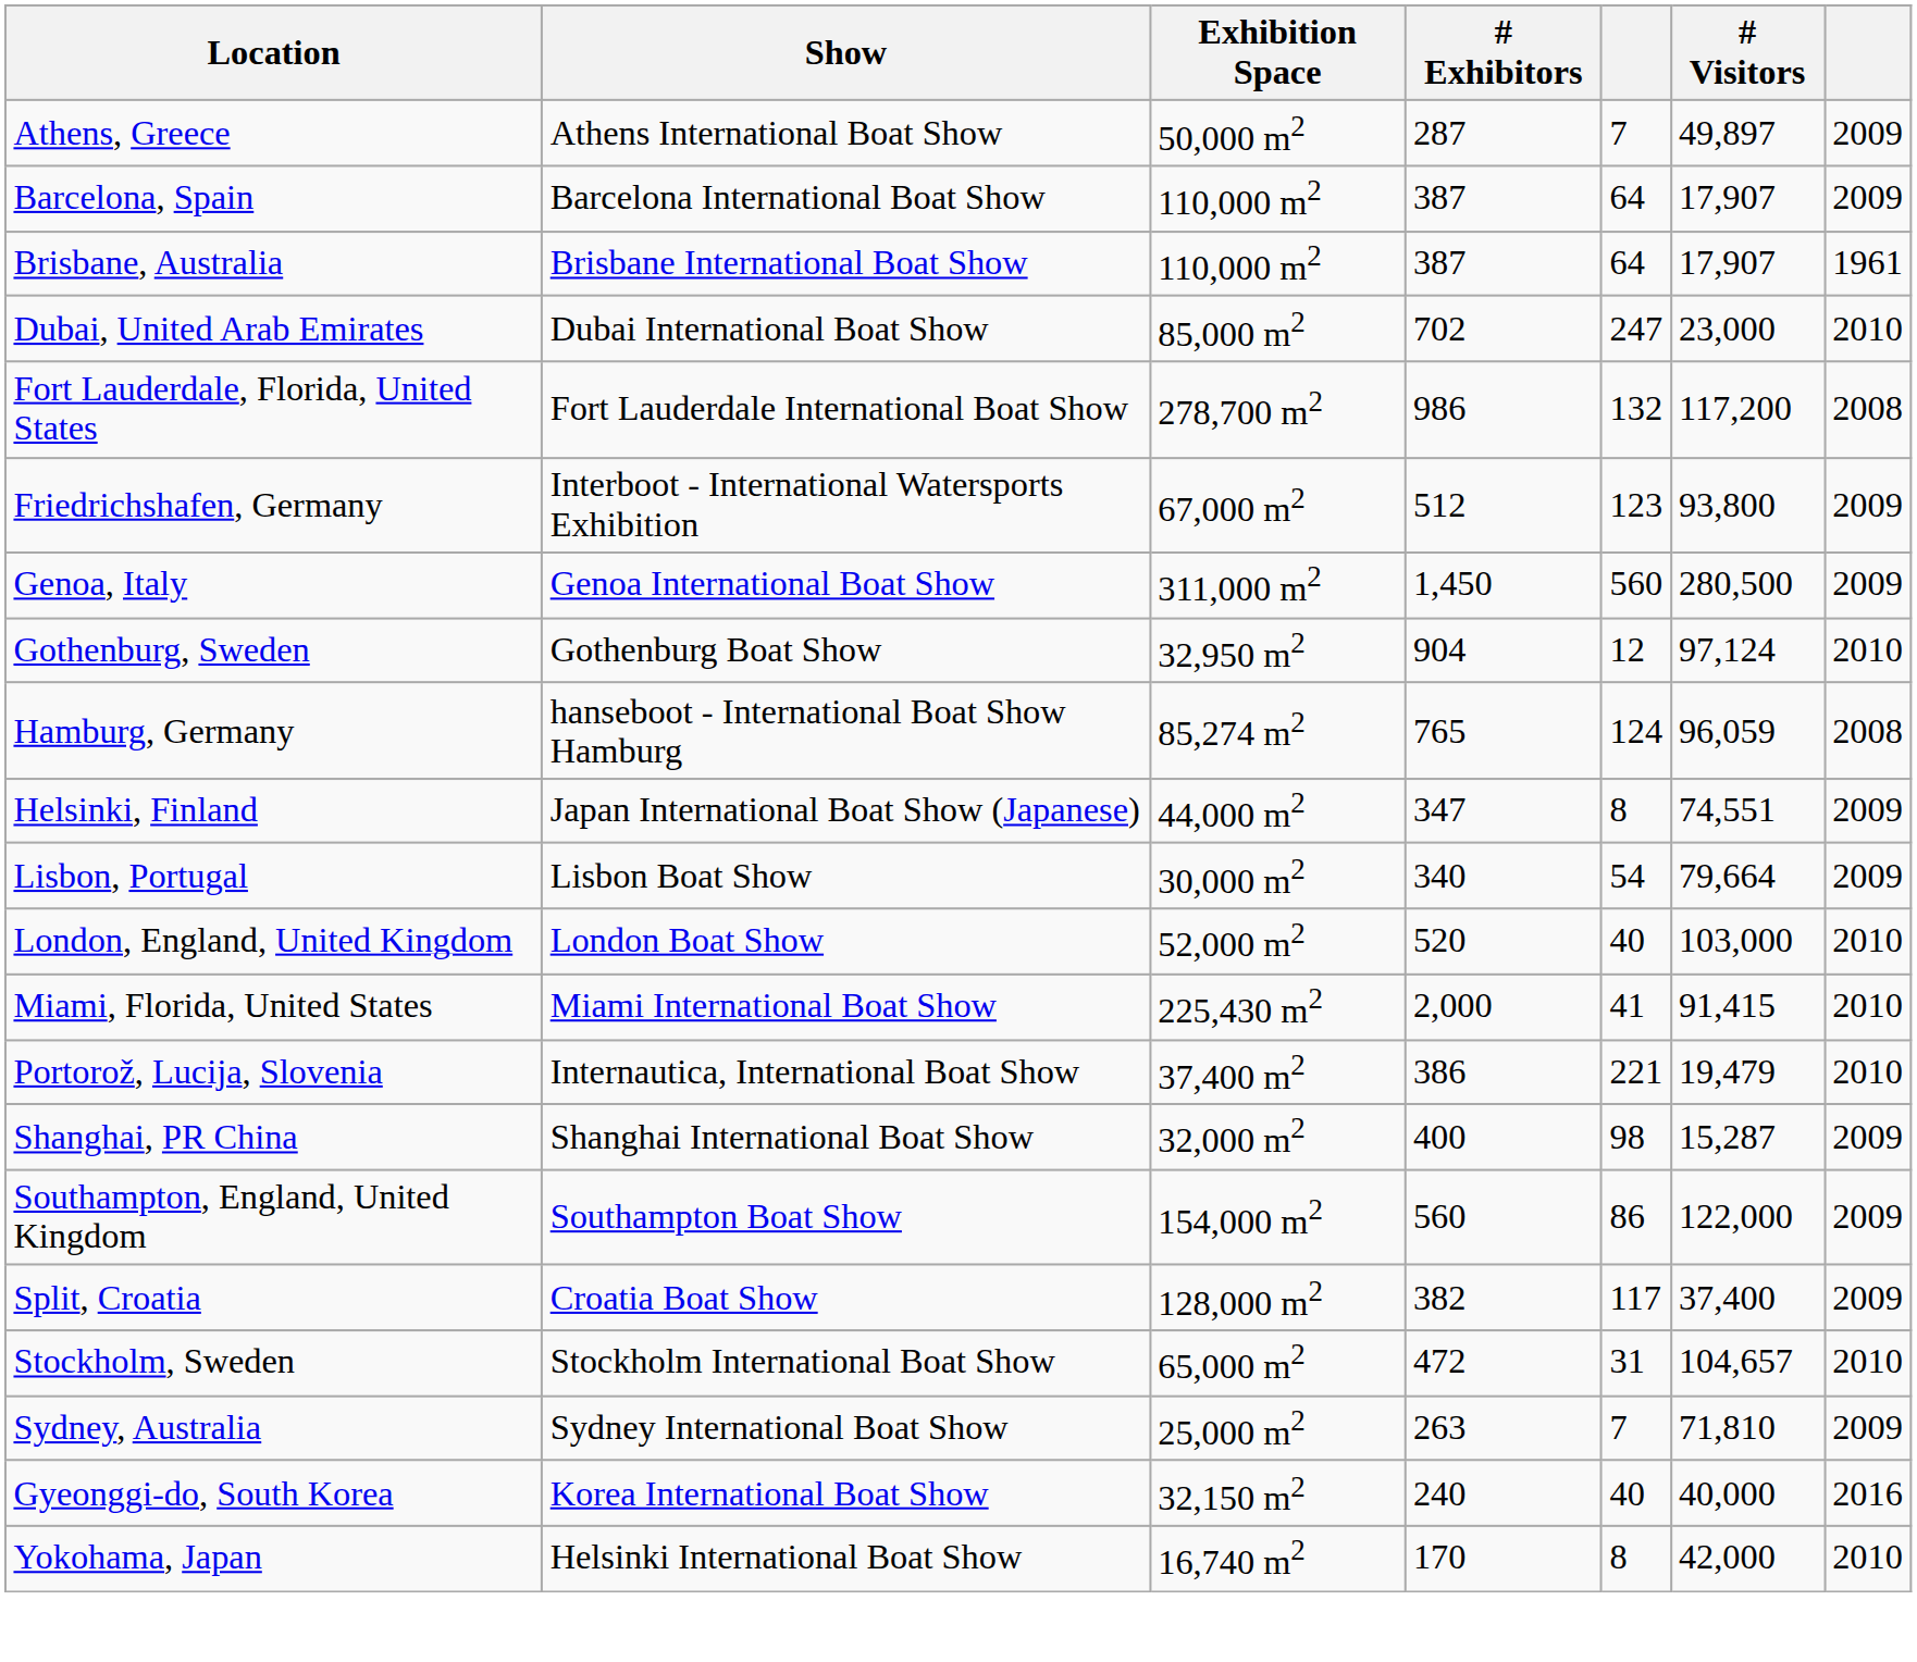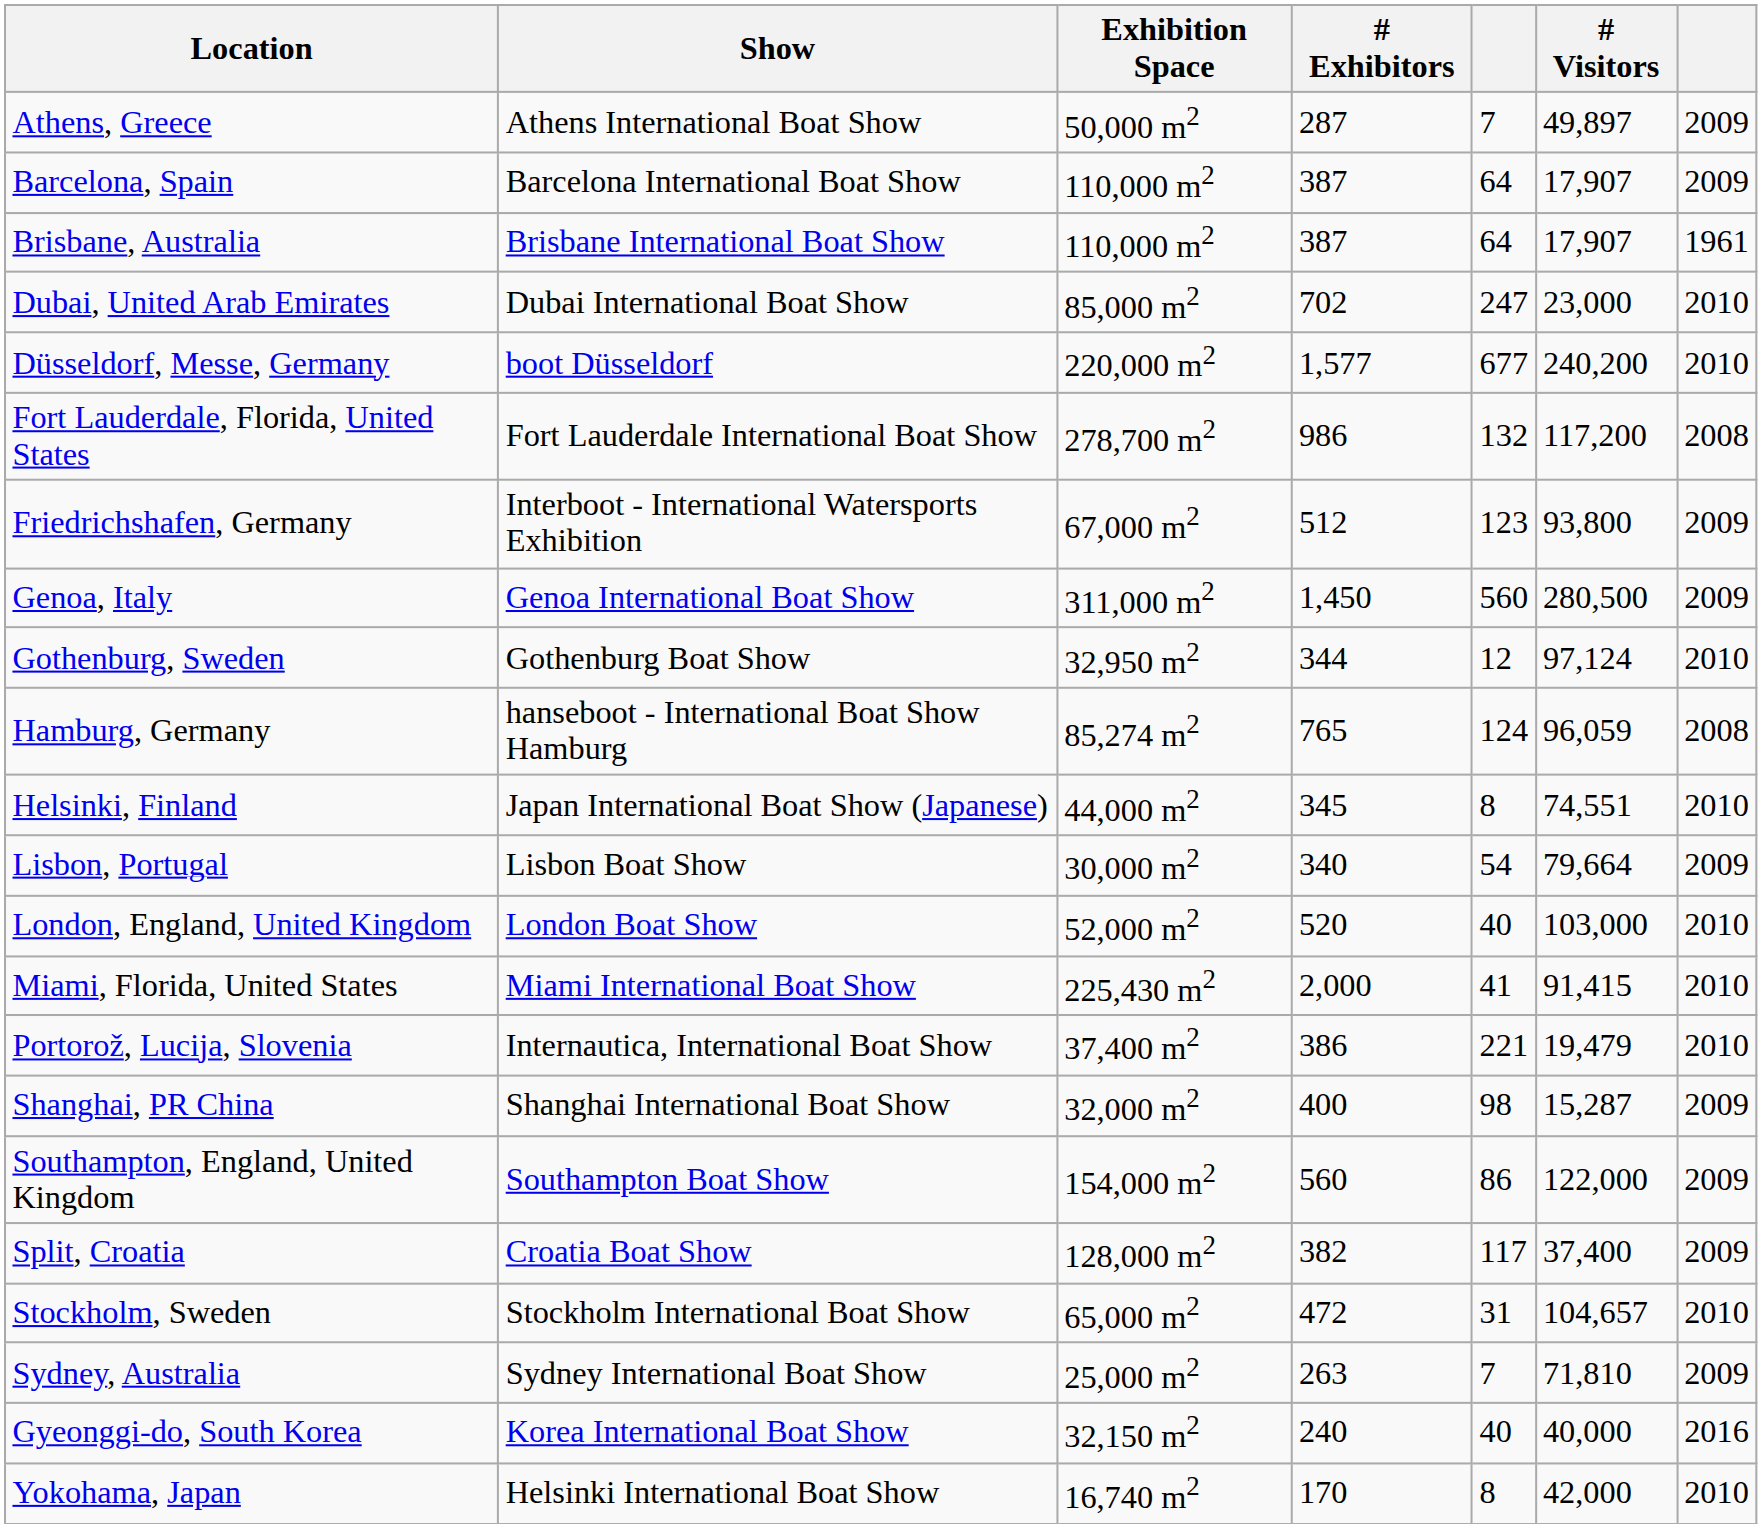 <table class="wikitable sortable">
 <tr>
 <th>Location</th>
 <th>Show</th>
 <th>Exhibition Space</th>
 <th># Exhibitors</th>
 <th class="unsortable"></th>
 <th># Visitors</th>
 <th class="unsortable"></th>
 </tr>
 <tr>
 <td> <a href='#'>Athens</a>, <a href='#'>Greece</a></td>
 <td>Athens International Boat Show</td>
 <td>50,000 m<sup>2</sup></td>
 <td>287</td>
 <td>7</td>
 <td>49,897</td>
 <td>2009</td>
 </tr>
 <tr>
 <td> <a href='#'>Barcelona</a>, <a href='#'>Spain</a></td>
 <td>Barcelona International Boat Show</td>
 <td>110,000 m<sup>2</sup></td>
 <td>387</td>
 <td>64</td>
 <td>17,907</td>
 <td>2009</td>
 </tr>
 <tr>
 <td> <a href='#'>Brisbane</a>, <a href='#'>Australia</a></td>
 <td><a href='#'>Brisbane International Boat Show</a></td>
 <td>110,000 m<sup>2</sup></td>
 <td>387</td>
 <td>64</td>
 <td>17,907</td>
 <td>1961</td>
 </tr>
 <tr>
 <td> <a href='#'>Dubai</a>, <a href='#'>United Arab Emirates</a></td>
 <td>Dubai International Boat Show</td>
 <td>85,000 m<sup>2</sup></td>
 <td>702</td>
 <td>247</td>
 <td>23,000</td>
 <td>2010</td>
 </tr>
 <tr>
+<td> <a href='#'>Düsseldorf</a>, <a href='#'>Messe</a>, <a href='#'>Germany</a></td>
+<td><a href='#'>boot Düsseldorf</a></td>
+<td>220,000 m<sup>2</sup></td>
+<td>1,577</td>
+<td>677</td>
+<td>240,200</td>
+<td>2010</td>
+</tr>
+<tr>
 <td> <a href='#'>Fort Lauderdale</a>, Florida, <a href='#'>United States</a></td>
 <td>Fort Lauderdale International Boat Show</td>
 <td>278,700 m<sup>2</sup></td>
 <td>986</td>
 <td>132</td>
 <td>117,200</td>
 <td>2008</td>
 </tr>
 <tr>
 <td> <a href='#'>Friedrichshafen</a>, Germany</td>
 <td>Interboot - International Watersports Exhibition</td>
 <td>67,000 m<sup>2</sup></td>
 <td>512</td>
 <td>123</td>
 <td>93,800</td>
 <td>2009</td>
 </tr>
 <tr>
 <td> <a href='#'>Genoa</a>, <a href='#'>Italy</a></td>
 <td><a href='#'>Genoa International Boat Show</a></td>
 <td>311,000 m<sup>2</sup></td>
 <td>1,450</td>
 <td>560</td>
 <td>280,500</td>
 <td>2009</td>
 </tr>
 <tr>
 <td> <a href='#'>Gothenburg</a>, <a href='#'>Sweden</a></td>
 <td>Gothenburg Boat Show</td>
 <td>32,950 m<sup>2</sup></td>
-<td>904</td>
+<td>344</td>
 <td>12</td>
 <td>97,124</td>
 <td>2010</td>
 </tr>
 <tr>
 <td> <a href='#'>Hamburg</a>, Germany</td>
 <td>hanseboot - International Boat Show Hamburg</td>
 <td>85,274 m<sup>2</sup></td>
 <td>765</td>
 <td>124</td>
 <td>96,059</td>
 <td>2008</td>
 </tr>
 <tr>
 <td> <a href='#'>Helsinki</a>, <a href='#'>Finland</a></td>
 <td>Japan International Boat Show (<a href='#'>Japanese</a>)</td>
 <td>44,000 m<sup>2</sup></td>
-<td>347</td>
+<td>345</td>
 <td>8</td>
 <td>74,551</td>
-<td>2009</td>
+<td>2010</td>
 </tr>
 <tr>
 <td> <a href='#'>Lisbon</a>, <a href='#'>Portugal</a></td>
 <td>Lisbon Boat Show</td>
 <td>30,000 m<sup>2</sup></td>
 <td>340</td>
 <td>54</td>
 <td>79,664</td>
 <td>2009</td>
 </tr>
 <tr>
 <td> <a href='#'>London</a>, England, <a href='#'>United Kingdom</a></td>
 <td><a href='#'>London Boat Show</a></td>
 <td>52,000 m<sup>2</sup></td>
 <td>520</td>
 <td>40</td>
 <td>103,000</td>
 <td>2010</td>
 </tr>
 <tr>
 <td> <a href='#'>Miami</a>, Florida, United States</td>
 <td><a href='#'>Miami International Boat Show</a></td>
 <td>225,430 m<sup>2</sup></td>
 <td>2,000</td>
 <td>41</td>
 <td>91,415</td>
 <td>2010</td>
 </tr>
 <tr>
 <td> <a href='#'>Portorož</a>, <a href='#'>Lucija</a>, <a href='#'>Slovenia</a></td>
 <td>Internautica, International Boat Show</td>
 <td>37,400 m<sup>2</sup></td>
 <td>386</td>
 <td>221</td>
 <td>19,479</td>
 <td>2010</td>
 </tr>
 <tr>
 <td>  <a href='#'>Shanghai</a>, <a href='#'>PR China</a></td>
 <td>Shanghai International Boat Show</td>
 <td>32,000 m<sup>2</sup></td>
 <td>400</td>
 <td>98</td>
 <td>15,287</td>
 <td>2009</td>
 </tr>
 <tr>
 <td> <a href='#'>Southampton</a>, England, United Kingdom</td>
 <td><a href='#'>Southampton Boat Show</a></td>
 <td>154,000 m<sup>2</sup></td>
 <td>560</td>
 <td>86</td>
 <td>122,000</td>
 <td>2009</td>
 </tr>
 <tr>
 <td>  <a href='#'>Split</a>, <a href='#'>Croatia</a></td>
 <td><a href='#'>Croatia Boat Show</a></td>
 <td>128,000 m<sup>2</sup></td>
 <td>382</td>
 <td>117</td>
 <td>37,400</td>
 <td>2009</td>
 </tr>
 <tr>
 <td> <a href='#'>Stockholm</a>, Sweden</td>
 <td>Stockholm International Boat Show</td>
 <td>65,000 m<sup>2</sup></td>
 <td>472</td>
 <td>31</td>
 <td>104,657</td>
 <td>2010</td>
 </tr>
 <tr>
 <td> <a href='#'>Sydney</a>, <a href='#'>Australia</a></td>
 <td>Sydney International Boat Show</td>
 <td>25,000 m<sup>2</sup></td>
 <td>263</td>
 <td>7</td>
 <td>71,810</td>
 <td>2009</td>
 </tr>
 <tr>
 <td> <a href='#'>Gyeonggi-do</a>, <a href='#'>South Korea</a></td>
 <td><a href='#'>Korea International Boat Show</a></td>
 <td>32,150 m<sup>2</sup></td>
 <td>240</td>
 <td>40</td>
 <td>40,000</td>
 <td>2016</td>
 </tr>
 <tr>
 <td> <a href='#'>Yokohama</a>, <a href='#'>Japan</a></td>
 <td>Helsinki International Boat Show</td>
 <td>16,740 m<sup>2</sup></td>
 <td>170</td>
 <td>8</td>
 <td>42,000</td>
 <td>2010</td>
 </tr>
 </table>
